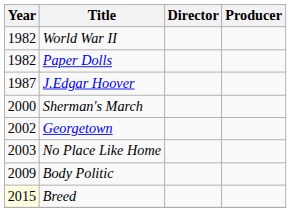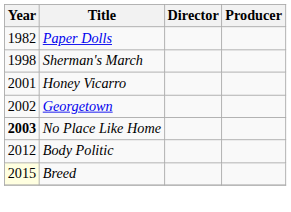 <table class="wikitable">
 <tr>
 <th>Year</th>
 <th>Title</th>
 <th>Director</th>
 <th>Producer</th>
 </tr>
 <tr>
 <td>1982</td>
-<td><em>World War II</em></td>
-<td></td>
-<td></td>
-</tr>
-<tr>
-<td>1982</td>
 <td><em><a href='#'>Paper Dolls</a></em></td>
 <td></td>
 <td></td>
 </tr>
 <tr>
-<td>1987</td>
-<td><em><a href='#'>J.Edgar Hoover</a></em></td>
+<td>1998</td>
+<td><em>Sherman's March</em></td>
 <td></td>
 <td></td>
 </tr>
 <tr>
-<td>2000</td>
-<td><em>Sherman's March</em></td>
+<td>2001</td>
+<td><em>Honey Vicarro</em></td>
 <td></td>
 <td></td>
 </tr>
 <tr>
 <td>2002</td>
 <td><em><a href='#'>Georgetown</a></em></td>
 <td></td>
 <td></td>
 </tr>
 <tr>
-<td>2003</td>
+<td><strong>2003</strong></td>
 <td><em>No Place Like Home</em></td>
 <td></td>
 <td></td>
 </tr>
 <tr>
-<td>2009</td>
+<td>2012</td>
 <td><em>Body Politic</em></td>
 <td></td>
 <td></td>
 </tr>
 <tr>
 <td style="background: lightyellow;">2015</td>
 <td><em>Breed</em></td>
 <td></td>
 <td></td>
 </tr>
 <tr>
 </tr>
 </table>
